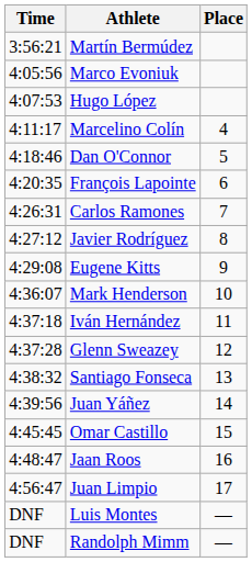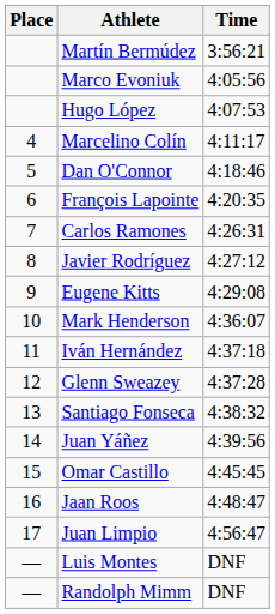 <table class=wikitable>
 <tr>
+<th>Place</th>
+<th>Athlete</th>
 <th>Time</th>
-<th>Athlete</th>
-<th>Place</th>
 </tr>
 <tr>
+<td align=center></td>
+<td><a href='#'>Martín Bermúdez</a> </td>
 <td>3:56:21</td>
-<td><a href='#'>Martín Bermúdez</a> </td>
-<td align=center></td>
 </tr>
 <tr>
+<td align=center></td>
+<td><a href='#'>Marco Evoniuk</a> </td>
 <td>4:05:56</td>
-<td><a href='#'>Marco Evoniuk</a> </td>
-<td align=center></td>
 </tr>
 <tr>
+<td align=center></td>
+<td><a href='#'>Hugo López</a> </td>
 <td>4:07:53</td>
-<td><a href='#'>Hugo López</a> </td>
-<td align=center></td>
 </tr>
 <tr>
+<td align=center>4</td>
+<td><a href='#'>Marcelino Colín</a> </td>
 <td>4:11:17</td>
-<td><a href='#'>Marcelino Colín</a> </td>
-<td align=center>4</td>
 </tr>
 <tr>
+<td align=center>5</td>
+<td><a href='#'>Dan O'Connor</a> </td>
 <td>4:18:46</td>
-<td><a href='#'>Dan O'Connor</a> </td>
-<td align=center>5</td>
 </tr>
 <tr>
+<td align=center>6</td>
+<td><a href='#'>François Lapointe</a> </td>
 <td>4:20:35</td>
-<td><a href='#'>François Lapointe</a> </td>
-<td align=center>6</td>
 </tr>
 <tr>
+<td align=center>7</td>
+<td><a href='#'>Carlos Ramones</a> </td>
 <td>4:26:31</td>
-<td><a href='#'>Carlos Ramones</a> </td>
-<td align=center>7</td>
 </tr>
 <tr>
+<td align=center>8</td>
+<td><a href='#'>Javier Rodríguez</a> </td>
 <td>4:27:12</td>
-<td><a href='#'>Javier Rodríguez</a> </td>
-<td align=center>8</td>
 </tr>
 <tr>
+<td align=center>9</td>
+<td><a href='#'>Eugene Kitts</a> </td>
 <td>4:29:08</td>
-<td><a href='#'>Eugene Kitts</a> </td>
-<td align=center>9</td>
 </tr>
 <tr>
+<td align=center>10</td>
+<td><a href='#'>Mark Henderson</a> </td>
 <td>4:36:07</td>
-<td><a href='#'>Mark Henderson</a> </td>
-<td align=center>10</td>
 </tr>
 <tr>
+<td align=center>11</td>
+<td><a href='#'>Iván Hernández</a> </td>
 <td>4:37:18</td>
-<td><a href='#'>Iván Hernández</a> </td>
-<td align=center>11</td>
 </tr>
 <tr>
+<td align=center>12</td>
+<td><a href='#'>Glenn Sweazey</a> </td>
 <td>4:37:28</td>
-<td><a href='#'>Glenn Sweazey</a> </td>
-<td align=center>12</td>
 </tr>
 <tr>
+<td align=center>13</td>
+<td><a href='#'>Santiago Fonseca</a> </td>
 <td>4:38:32</td>
-<td><a href='#'>Santiago Fonseca</a> </td>
-<td align=center>13</td>
 </tr>
 <tr>
+<td align=center>14</td>
+<td><a href='#'>Juan Yáñez</a> </td>
 <td>4:39:56</td>
-<td><a href='#'>Juan Yáñez</a> </td>
-<td align=center>14</td>
 </tr>
 <tr>
+<td align=center>15</td>
+<td><a href='#'>Omar Castillo</a> </td>
 <td>4:45:45</td>
-<td><a href='#'>Omar Castillo</a> </td>
-<td align=center>15</td>
 </tr>
 <tr>
+<td align=center>16</td>
+<td><a href='#'>Jaan Roos</a> </td>
 <td>4:48:47</td>
-<td><a href='#'>Jaan Roos</a> </td>
-<td align=center>16</td>
 </tr>
 <tr>
+<td align=center>17</td>
+<td><a href='#'>Juan Limpio</a> </td>
 <td>4:56:47</td>
-<td><a href='#'>Juan Limpio</a> </td>
-<td align=center>17</td>
 </tr>
 <tr>
+<td align=center>—</td>
+<td><a href='#'>Luis Montes</a> </td>
 <td>DNF</td>
-<td><a href='#'>Luis Montes</a> </td>
-<td align=center>—</td>
 </tr>
 <tr>
+<td align=center>—</td>
+<td><a href='#'>Randolph Mimm</a> </td>
 <td>DNF</td>
-<td><a href='#'>Randolph Mimm</a> </td>
-<td align=center>—</td>
 </tr>
 </table>
